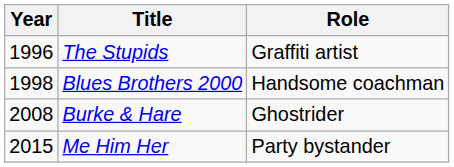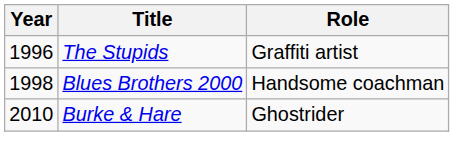 <table class="wikitable">
 <tr>
 <th>Year</th>
 <th>Title</th>
 <th>Role</th>
 </tr>
 <tr>
 <td>1996</td>
 <td><em><a href='#'>The Stupids</a></em></td>
 <td>Graffiti artist</td>
 </tr>
 <tr>
 <td>1998</td>
 <td><em><a href='#'>Blues Brothers 2000</a></em></td>
 <td>Handsome coachman</td>
 </tr>
 <tr>
-<td>2008</td>
+<td>2010</td>
 <td><em><a href='#'>Burke & Hare</a></em></td>
 <td>Ghostrider</td>
 </tr>
-<tr>
-<td>2015</td>
-<td><em><a href='#'>Me Him Her</a></em></td>
-<td>Party bystander</td>
-</tr>
 </table>
